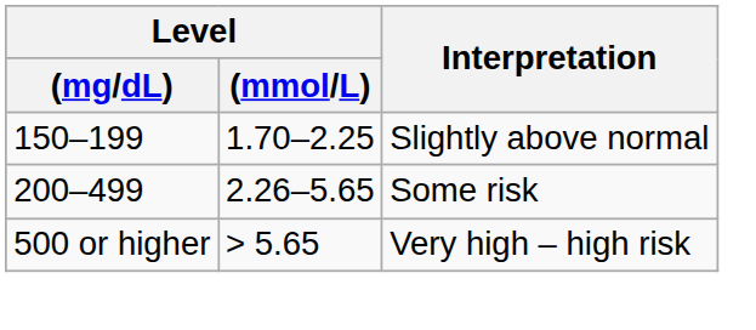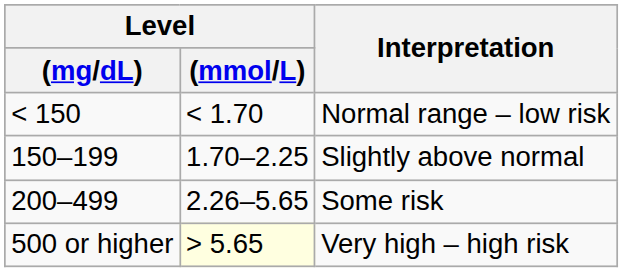 <table class="wikitable">
 <tr>
 <th colspan="2">Level</th>
 <th rowspan="2">Interpretation</th>
 </tr>
 <tr>
 <th>(<a href='#'>mg</a>/<a href='#'>dL</a>)</th>
 <th>(<a href='#'>mmol</a>/<a href='#'>L</a>)</th>
+</tr>
+<tr>
+<td>< 150</td>
+<td>< 1.70</td>
+<td>Normal range – low risk</td>
 </tr>
 <tr>
 <td>150–199</td>
 <td>1.70–2.25</td>
 <td>Slightly above normal</td>
 </tr>
 <tr>
 <td>200–499</td>
 <td>2.26–5.65</td>
 <td>Some risk</td>
 </tr>
 <tr>
 <td>500 or higher</td>
-<td>> 5.65</td>
+<td style="background: lightyellow;">> 5.65</td>
 <td>Very high – high risk</td>
 </tr>
 </table>
